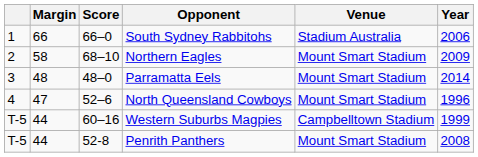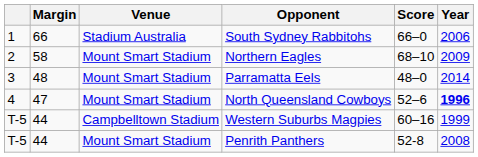 <table class="wikitable">
 <tr>
 <th></th>
 <th>Margin</th>
+<th>Venue</th>
+<th>Opponent</th>
 <th>Score</th>
-<th>Opponent</th>
-<th>Venue</th>
 <th>Year</th>
 </tr>
 <tr>
 <td>1</td>
 <td>66</td>
+<td><a href='#'>Stadium Australia</a></td>
+<td><a href='#'>South Sydney Rabbitohs</a></td>
 <td>66–0</td>
-<td><a href='#'>South Sydney Rabbitohs</a></td>
-<td><a href='#'>Stadium Australia</a></td>
 <td><a href='#'>2006</a></td>
 </tr>
 <tr>
 <td>2</td>
 <td>58</td>
+<td><a href='#'>Mount Smart Stadium</a></td>
+<td><a href='#'>Northern Eagles</a></td>
 <td>68–10</td>
-<td><a href='#'>Northern Eagles</a></td>
-<td><a href='#'>Mount Smart Stadium</a></td>
 <td><a href='#'>2009</a></td>
 </tr>
 <tr>
 <td>3</td>
 <td>48</td>
+<td><a href='#'>Mount Smart Stadium</a></td>
+<td><a href='#'>Parramatta Eels</a></td>
 <td>48–0</td>
-<td><a href='#'>Parramatta Eels</a></td>
-<td><a href='#'>Mount Smart Stadium</a></td>
 <td><a href='#'>2014</a></td>
 </tr>
 <tr>
 <td>4</td>
 <td>47</td>
+<td><a href='#'>Mount Smart Stadium</a></td>
+<td><a href='#'>North Queensland Cowboys</a></td>
 <td>52–6</td>
-<td><a href='#'>North Queensland Cowboys</a></td>
-<td><a href='#'>Mount Smart Stadium</a></td>
-<td><a href='#'>1996</a></td>
+<td><strong><a href='#'>1996</a></strong></td>
 </tr>
 <tr>
 <td>T-5</td>
 <td>44</td>
+<td><a href='#'>Campbelltown Stadium</a></td>
+<td><a href='#'>Western Suburbs Magpies</a></td>
 <td>60–16</td>
-<td><a href='#'>Western Suburbs Magpies</a></td>
-<td><a href='#'>Campbelltown Stadium</a></td>
 <td><a href='#'>1999</a></td>
 </tr>
 <tr>
 <td>T-5</td>
 <td>44</td>
+<td><a href='#'>Mount Smart Stadium</a></td>
+<td><a href='#'>Penrith Panthers</a></td>
 <td>52-8</td>
-<td><a href='#'>Penrith Panthers</a></td>
-<td><a href='#'>Mount Smart Stadium</a></td>
 <td><a href='#'>2008</a></td>
 </tr>
 </table>
